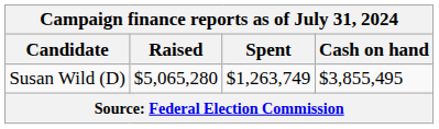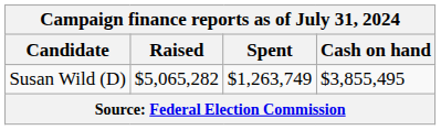 <table class="wikitable sortable">
 <tr>
 <th colspan=4>Campaign finance reports as of July 31, 2024</th>
 </tr>
 <tr style="text-align:center;">
 <th>Candidate</th>
 <th>Raised</th>
 <th>Spent</th>
 <th>Cash on hand</th>
 </tr>
 <tr>
 <td>Susan Wild (D)</td>
-<td>$5,065,280</td>
+<td>$5,065,282</td>
 <td>$1,263,749</td>
 <td>$3,855,495</td>
 </tr>
 <tr>
 <th colspan="4"><small>Source: <a href='#'>Federal Election Commission</a></small></th>
 </tr>
 </table>
